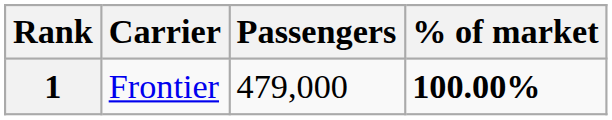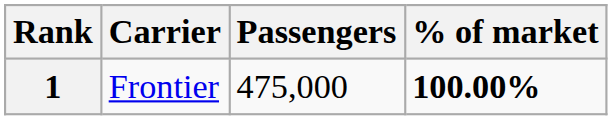 <table class="wikitable">
 <tr>
 <th>Rank</th>
 <th>Carrier</th>
 <th>Passengers</th>
 <th>% of market</th>
 </tr>
 <tr>
 <th align="center">1</th>
 <td><a href='#'>Frontier</a></td>
-<td>479,000</td>
+<td>475,000</td>
 <td><strong>100.00%</strong></td>
 </tr>
 </table>
